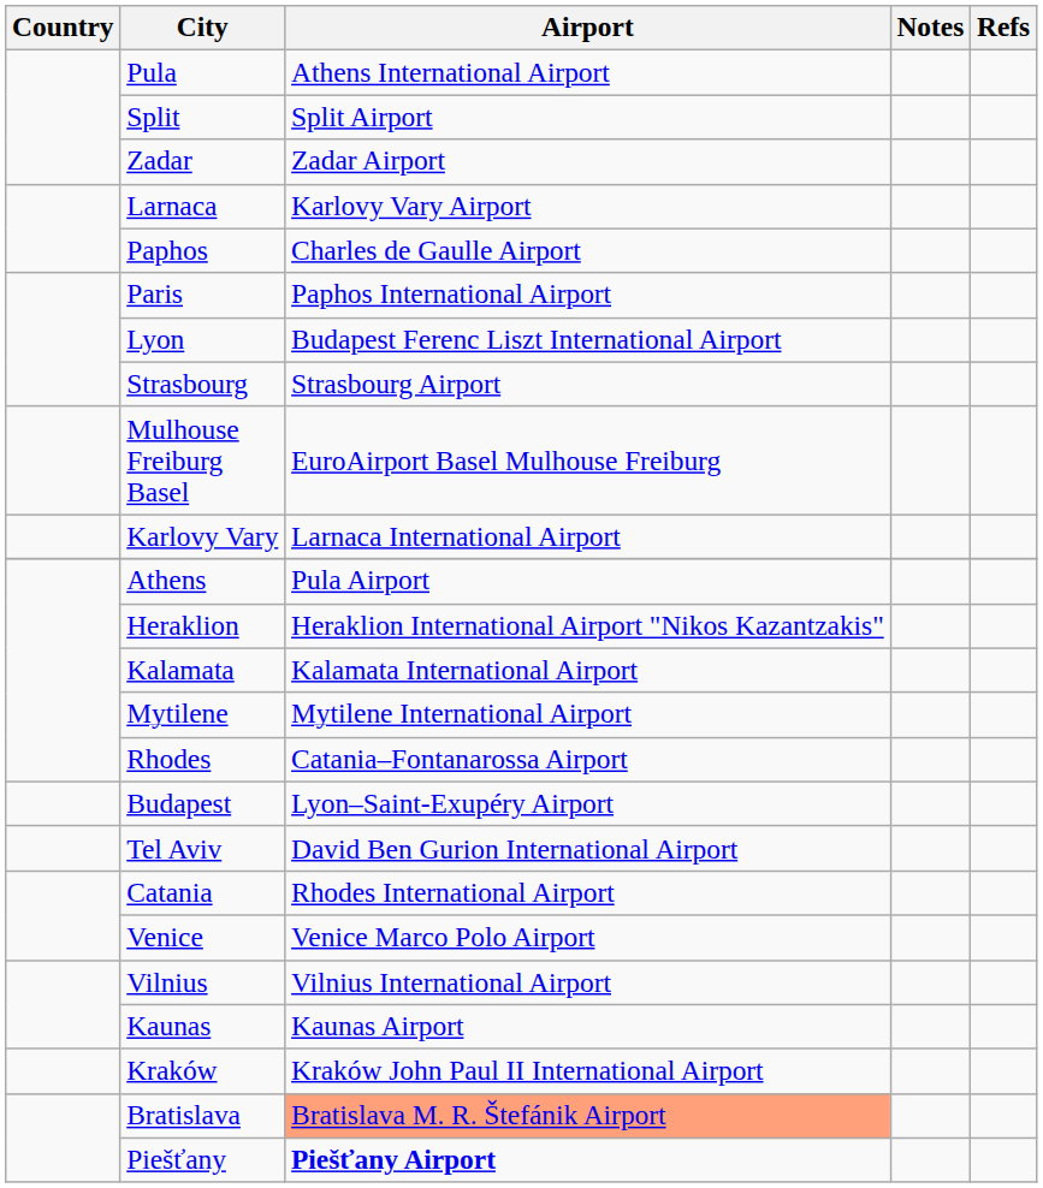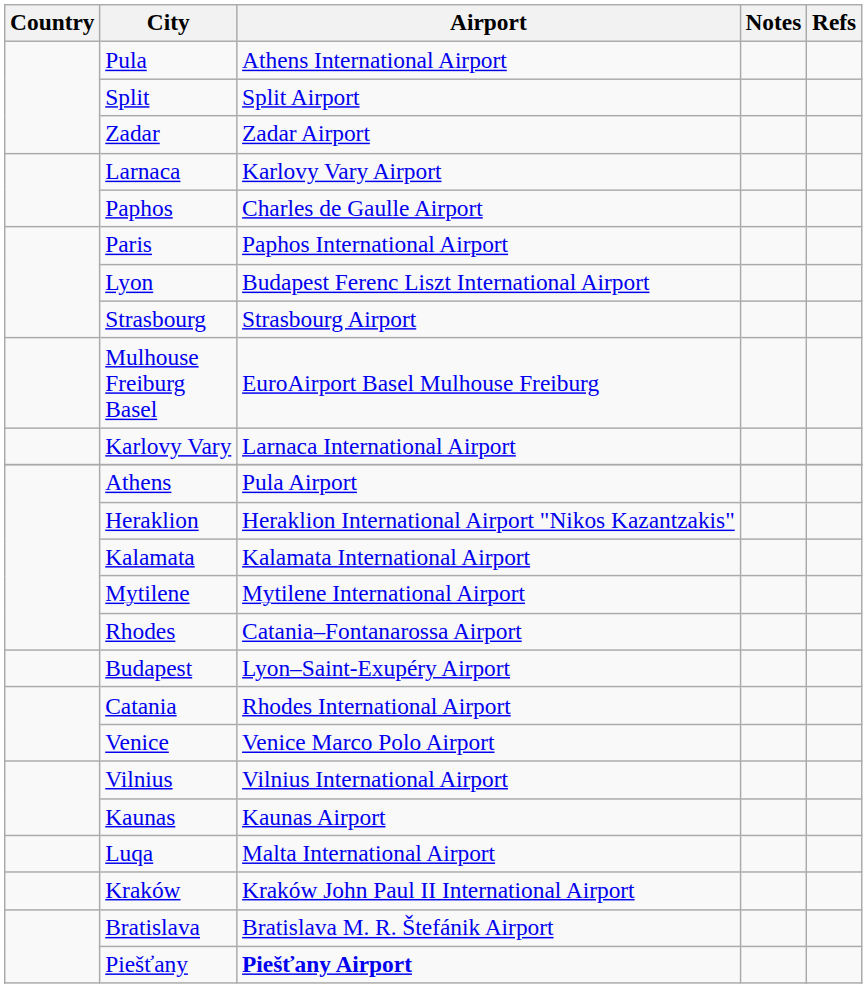 <table class="sortable wikitable">
 <tr>
 <th>Country</th>
 <th>City</th>
 <th>Airport</th>
 <th>Notes</th>
 <th>Refs</th>
 </tr>
 <tr>
 <td rowspan="3"></td>
 <td><a href='#'>Pula</a></td>
 <td><a href='#'>Athens International Airport</a></td>
 <td></td>
 <td align=center></td>
 </tr>
 <tr>
 <td><a href='#'>Split</a></td>
 <td><a href='#'>Split Airport</a></td>
 <td></td>
 <td align=center></td>
 </tr>
 <tr>
 <td><a href='#'>Zadar</a></td>
 <td><a href='#'>Zadar Airport</a></td>
 <td></td>
 <td align=center></td>
 </tr>
 <tr>
 <td rowspan="2"></td>
 <td><a href='#'>Larnaca</a></td>
 <td><a href='#'>Karlovy Vary Airport</a></td>
 <td></td>
 <td align=center></td>
 </tr>
 <tr>
 <td><a href='#'>Paphos</a></td>
 <td><a href='#'>Charles de Gaulle Airport</a></td>
 <td></td>
 <td align=center></td>
 </tr>
 <tr>
 <td rowspan="3"></td>
 <td><a href='#'>Paris</a></td>
 <td><a href='#'>Paphos International Airport</a></td>
 <td></td>
 <td align=center></td>
 </tr>
 <tr>
 <td><a href='#'>Lyon</a></td>
 <td><a href='#'>Budapest Ferenc Liszt International Airport</a></td>
 <td></td>
 <td align=center></td>
 </tr>
 <tr>
 <td><a href='#'>Strasbourg</a></td>
 <td><a href='#'>Strasbourg Airport</a></td>
 <td></td>
 <td align=center></td>
 </tr>
 <tr>
 <td><br><br></td>
 <td><a href='#'>Mulhouse</a><br><a href='#'>Freiburg</a><br><a href='#'>Basel</a></td>
 <td><a href='#'>EuroAirport Basel Mulhouse Freiburg</a></td>
 <td></td>
 <td align=center></td>
 </tr>
 <tr>
 <td></td>
 <td><a href='#'>Karlovy Vary</a></td>
 <td><a href='#'>Larnaca International Airport</a></td>
 <td></td>
 <td align=center></td>
 </tr>
 <tr>
 </tr>
 <tr>
 <td rowspan="5"></td>
 <td><a href='#'>Athens</a></td>
 <td><a href='#'>Pula Airport</a></td>
 <td></td>
 <td align=center></td>
 </tr>
 <tr>
 <td><a href='#'>Heraklion</a></td>
 <td><a href='#'>Heraklion International Airport "Nikos Kazantzakis"</a></td>
 <td></td>
 <td align=center></td>
 </tr>
 <tr>
 <td><a href='#'>Kalamata</a></td>
 <td><a href='#'>Kalamata International Airport</a></td>
 <td></td>
 <td align=center></td>
 </tr>
 <tr>
 <td><a href='#'>Mytilene</a></td>
 <td><a href='#'>Mytilene International Airport</a></td>
 <td></td>
 <td align=center></td>
 </tr>
 <tr>
 <td><a href='#'>Rhodes</a></td>
 <td><a href='#'>Catania–Fontanarossa Airport</a></td>
 <td></td>
 <td align=center></td>
 </tr>
 <tr>
 <td></td>
 <td><a href='#'>Budapest</a></td>
 <td><a href='#'>Lyon–Saint-Exupéry Airport</a></td>
 <td></td>
 <td align=center></td>
 </tr>
 <tr>
-<td></td>
-<td><a href='#'>Tel Aviv</a></td>
-<td><a href='#'>David Ben Gurion International Airport</a></td>
-<td></td>
-<td align=center></td>
-</tr>
-<tr>
 <td rowspan="2"></td>
 <td><a href='#'>Catania</a></td>
 <td><a href='#'>Rhodes International Airport</a></td>
 <td></td>
 <td align=center></td>
 </tr>
 <tr>
 <td><a href='#'>Venice</a></td>
 <td><a href='#'>Venice Marco Polo Airport</a></td>
 <td></td>
 <td align=center></td>
 </tr>
 <tr>
 <td rowspan="2"></td>
 <td><a href='#'>Vilnius</a></td>
 <td><a href='#'>Vilnius International Airport</a></td>
 <td></td>
 <td align=center></td>
 </tr>
 <tr>
 <td><a href='#'>Kaunas</a></td>
 <td><a href='#'>Kaunas Airport</a></td>
 <td></td>
 <td align=center></td>
 </tr>
 <tr>
 <td></td>
+<td><a href='#'>Luqa</a></td>
+<td><a href='#'>Malta International Airport</a></td>
+<td></td>
+<td align=center></td>
+</tr>
+<tr>
+<td></td>
 <td><a href='#'>Kraków</a></td>
 <td><a href='#'>Kraków John Paul II International Airport</a></td>
 <td></td>
 <td align=center></td>
 </tr>
 <tr>
 <td rowspan="2"></td>
 <td><a href='#'>Bratislava</a></td>
-<td style="background: lightsalmon;"><a href='#'>Bratislava M. R. Štefánik Airport</a></td>
+<td><a href='#'>Bratislava M. R. Štefánik Airport</a></td>
 <td></td>
 <td align=center></td>
 </tr>
 <tr>
 <td><a href='#'>Piešťany</a></td>
 <td><strong><a href='#'>Piešťany Airport</a></strong></td>
 <td></td>
 <td align=center></td>
 </tr>
 </table>
